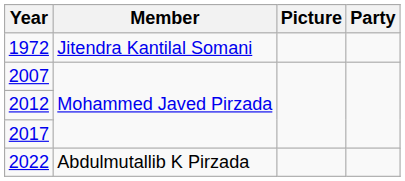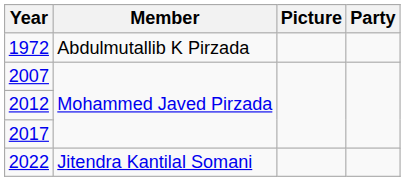 <table class="wikitable sortable">
 <tr>
 <th>Year</th>
 <th>Member</th>
 <th>Picture</th>
 <th colspan="2">Party</th>
 </tr>
 <tr>
 <td><a href='#'>1972</a></td>
-<td><a href='#'>Jitendra Kantilal Somani</a></td>
+<td>Abdulmutallib K Pirzada</td>
 <td></td>
 <td></td>
 </tr>
 <tr>
 <td><a href='#'>2007</a></td>
 <td rowspan=3><a href='#'>Mohammed Javed Pirzada</a></td>
 <td rowspan=3></td>
 </tr>
 <tr>
 <td><a href='#'>2012</a></td>
 </tr>
 <tr>
 <td><a href='#'>2017</a></td>
 </tr>
 <tr>
 <td><a href='#'>2022</a></td>
-<td>Abdulmutallib K Pirzada</td>
+<td><a href='#'>Jitendra Kantilal Somani</a></td>
 <td></td>
 <td></td>
 </tr>
 </table>
